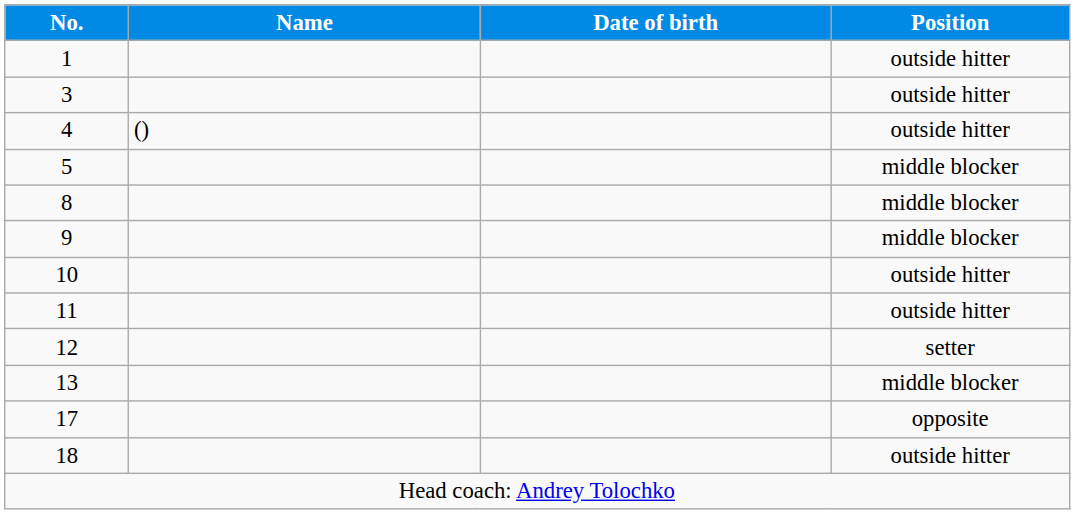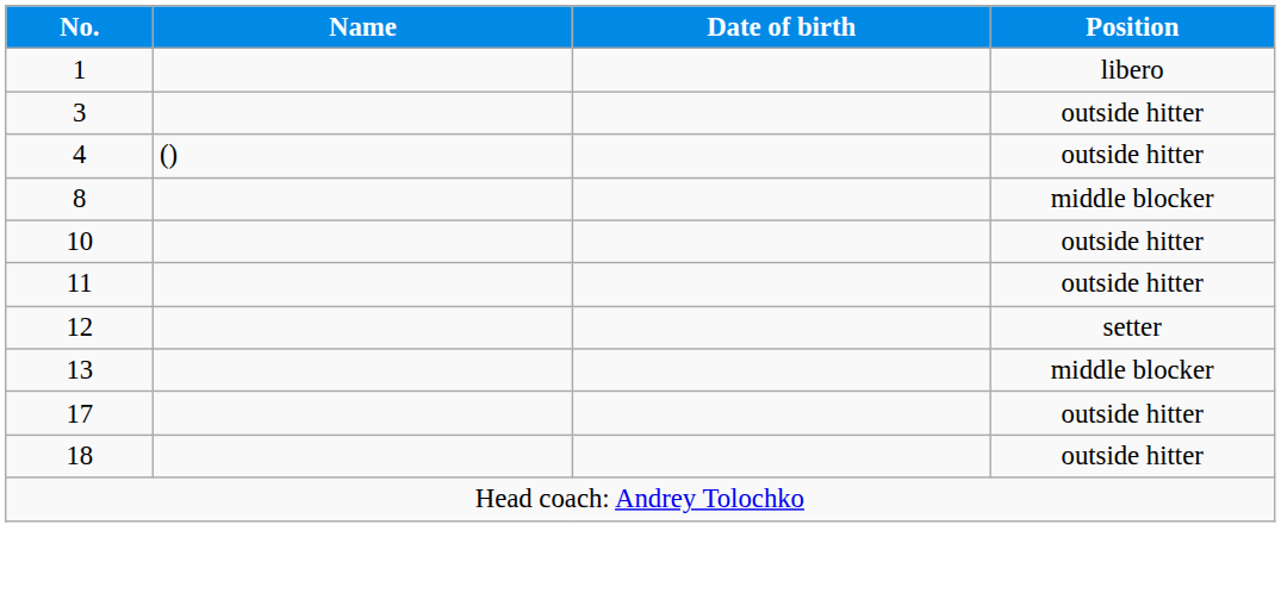 <table class="wikitable sortable" style="font-size:100%; text-align:center;">
 <tr>
 <th style="width:5em; color:#FFFFFF; background-color:#008ae6">No.</th>
 <th style="width:15em; color:#FFFFFF; background-color:#008ae6">Name</th>
 <th style="width:15em; color:#FFFFFF; background-color:#008ae6">Date of birth</th>
 <th style="width:10em; color:#FFFFFF; background-color:#008ae6">Position</th>
 </tr>
 <tr>
 <td>1</td>
 <td align=left> </td>
 <td align=right></td>
-<td>outside hitter</td>
+<td>libero</td>
 </tr>
 <tr>
 <td>3</td>
 <td align=left> </td>
 <td align=right></td>
 <td>outside hitter</td>
 </tr>
 <tr>
 <td>4</td>
 <td align=left>  ()</td>
 <td align=right></td>
 <td>outside hitter</td>
 </tr>
 <tr>
-<td>5</td>
-<td align=left> </td>
-<td align=right></td>
-<td>middle blocker</td>
-</tr>
-<tr>
 <td>8</td>
-<td align=left> </td>
-<td align=right></td>
-<td>middle blocker</td>
-</tr>
-<tr>
-<td>9</td>
 <td align=left> </td>
 <td align=right></td>
 <td>middle blocker</td>
 </tr>
 <tr>
 <td>10</td>
 <td align=left> </td>
 <td align=right></td>
 <td>outside hitter</td>
 </tr>
 <tr>
 <td>11</td>
 <td align=left> </td>
 <td align=right></td>
 <td>outside hitter</td>
 </tr>
 <tr>
 <td>12</td>
 <td align=left> </td>
 <td align=right></td>
 <td>setter</td>
 </tr>
 <tr>
 <td>13</td>
 <td align=left> </td>
 <td align=right></td>
 <td>middle blocker</td>
 </tr>
 <tr>
 <td>17</td>
 <td align=left> </td>
 <td align=right></td>
-<td>opposite</td>
+<td>outside hitter</td>
 </tr>
 <tr>
 <td>18</td>
 <td align=left> </td>
 <td align=right></td>
 <td>outside hitter</td>
 </tr>
 <tr>
 <td colspan=4>Head coach: <a href='#'>Andrey Tolochko</a></td>
 </tr>
 </table>
